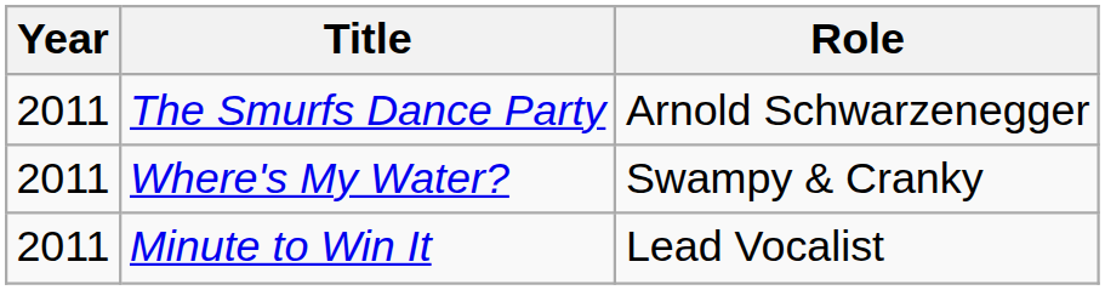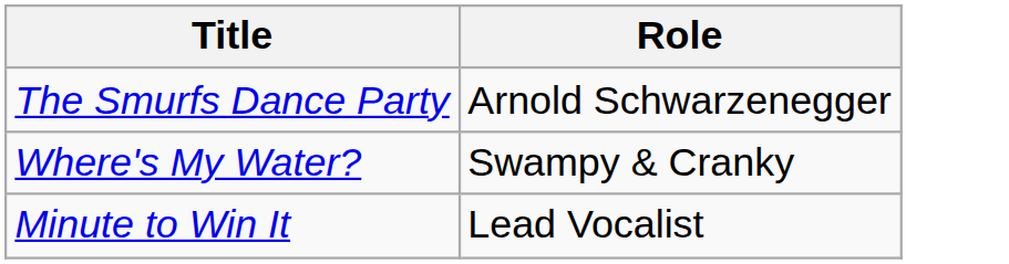 <table class="wikitable sortable">
 <tr>
-<th>Year</th>
 <th>Title</th>
 <th>Role</th>
 </tr>
 <tr>
-<td>2011</td>
 <td><em><a href='#'>The Smurfs Dance Party</a></em></td>
 <td>Arnold Schwarzenegger</td>
 </tr>
 <tr>
-<td>2011</td>
 <td><em><a href='#'>Where's My Water?</a></em></td>
 <td>Swampy & Cranky</td>
 </tr>
 <tr>
-<td>2011</td>
 <td><em><a href='#'>Minute to Win It</a></em></td>
 <td>Lead Vocalist</td>
 </tr>
 </table>
